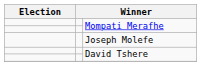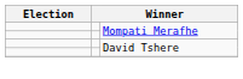 <table class=wikitable>
 <tr>
 <th width=100>Election</th>
 <th width=175 colspan=2>Winner</th>
 </tr>
 <tr>
 <td></td>
 <td width=5 bgcolor=></td>
 <td rowspan=2><a href='#'>Mompati Merafhe</a></td>
 </tr>
 <tr>
 <td></td>
 <td width=5 bgcolor=></td>
 </tr>
 <tr>
 <td></td>
 <td bgcolor=></td>
-<td>Joseph Molefe</td>
-</tr>
-<tr>
-<td></td>
-<td bgcolor=></td>
 <td rowspan=2>David Tshere</td>
 </tr>
 <tr>
 <td></td>
 <td width=5 bgcolor=></td>
 </tr>
 <tr>
 </tr>
 </table>
